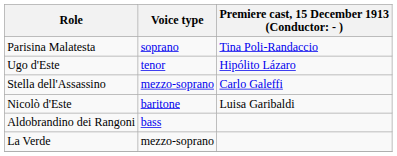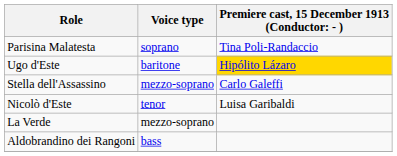 <table class="wikitable">
 <tr>
 <th>Role</th>
 <th>Voice type</th>
 <th>Premiere cast, 15 December 1913<br>(Conductor: - )</th>
 </tr>
 <tr>
 <td>Parisina Malatesta</td>
 <td><a href='#'>soprano</a></td>
 <td><a href='#'>Tina Poli-Randaccio</a></td>
 </tr>
 <tr>
 <td>Ugo d'Este</td>
-<td><a href='#'>tenor</a></td>
-<td><a href='#'>Hipólito Lázaro</a></td>
+<td><a href='#'>baritone</a></td>
+<td style="background: gold;"><a href='#'>Hipólito Lázaro</a></td>
 </tr>
 <tr>
 <td>Stella dell'Assassino</td>
 <td><a href='#'>mezzo-soprano</a></td>
 <td><a href='#'>Carlo Galeffi</a></td>
 </tr>
 <tr>
 <td>Nicolò d'Este</td>
-<td><a href='#'>baritone</a></td>
+<td><a href='#'>tenor</a></td>
 <td>Luisa Garibaldi</td>
+</tr>
+<tr>
+<td>La Verde</td>
+<td>mezzo-soprano</td>
+<td></td>
 </tr>
 <tr>
 <td>Aldobrandino dei Rangoni</td>
 <td><a href='#'>bass</a></td>
 <td></td>
 </tr>
 <tr>
-<td>La Verde</td>
-<td>mezzo-soprano</td>
-<td></td>
-</tr>
-<tr>
 </tr>
 </table>
